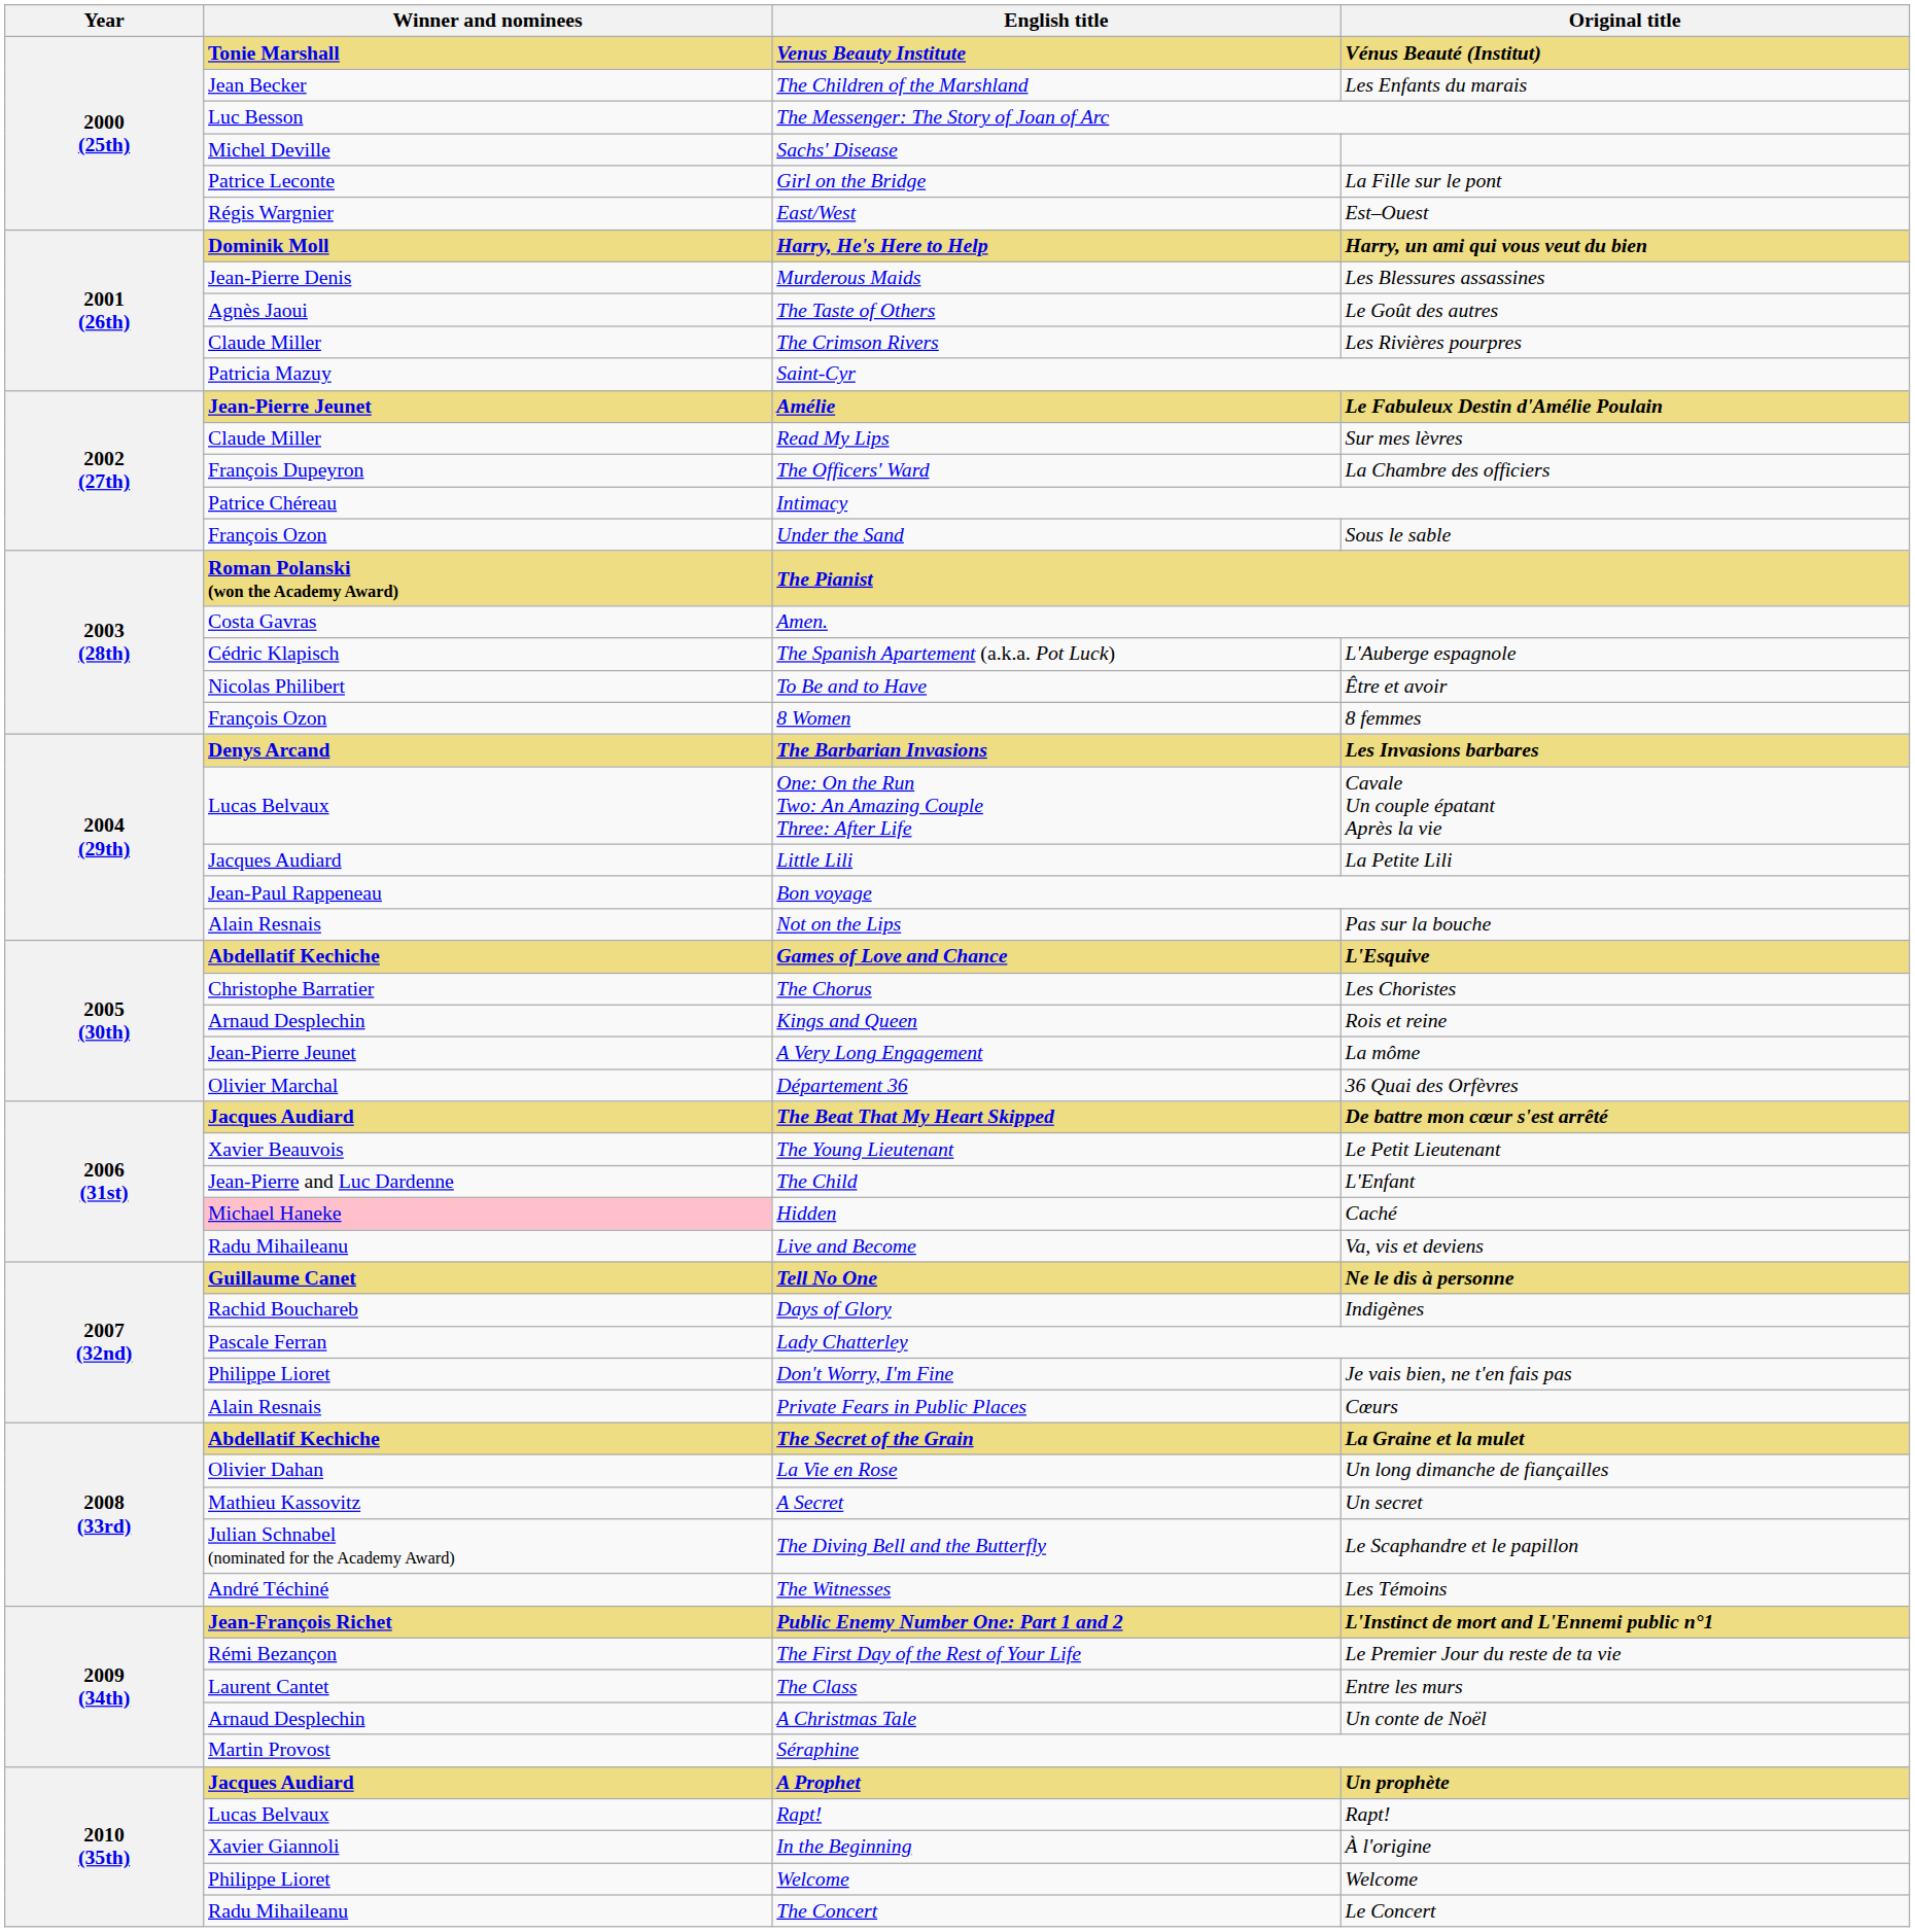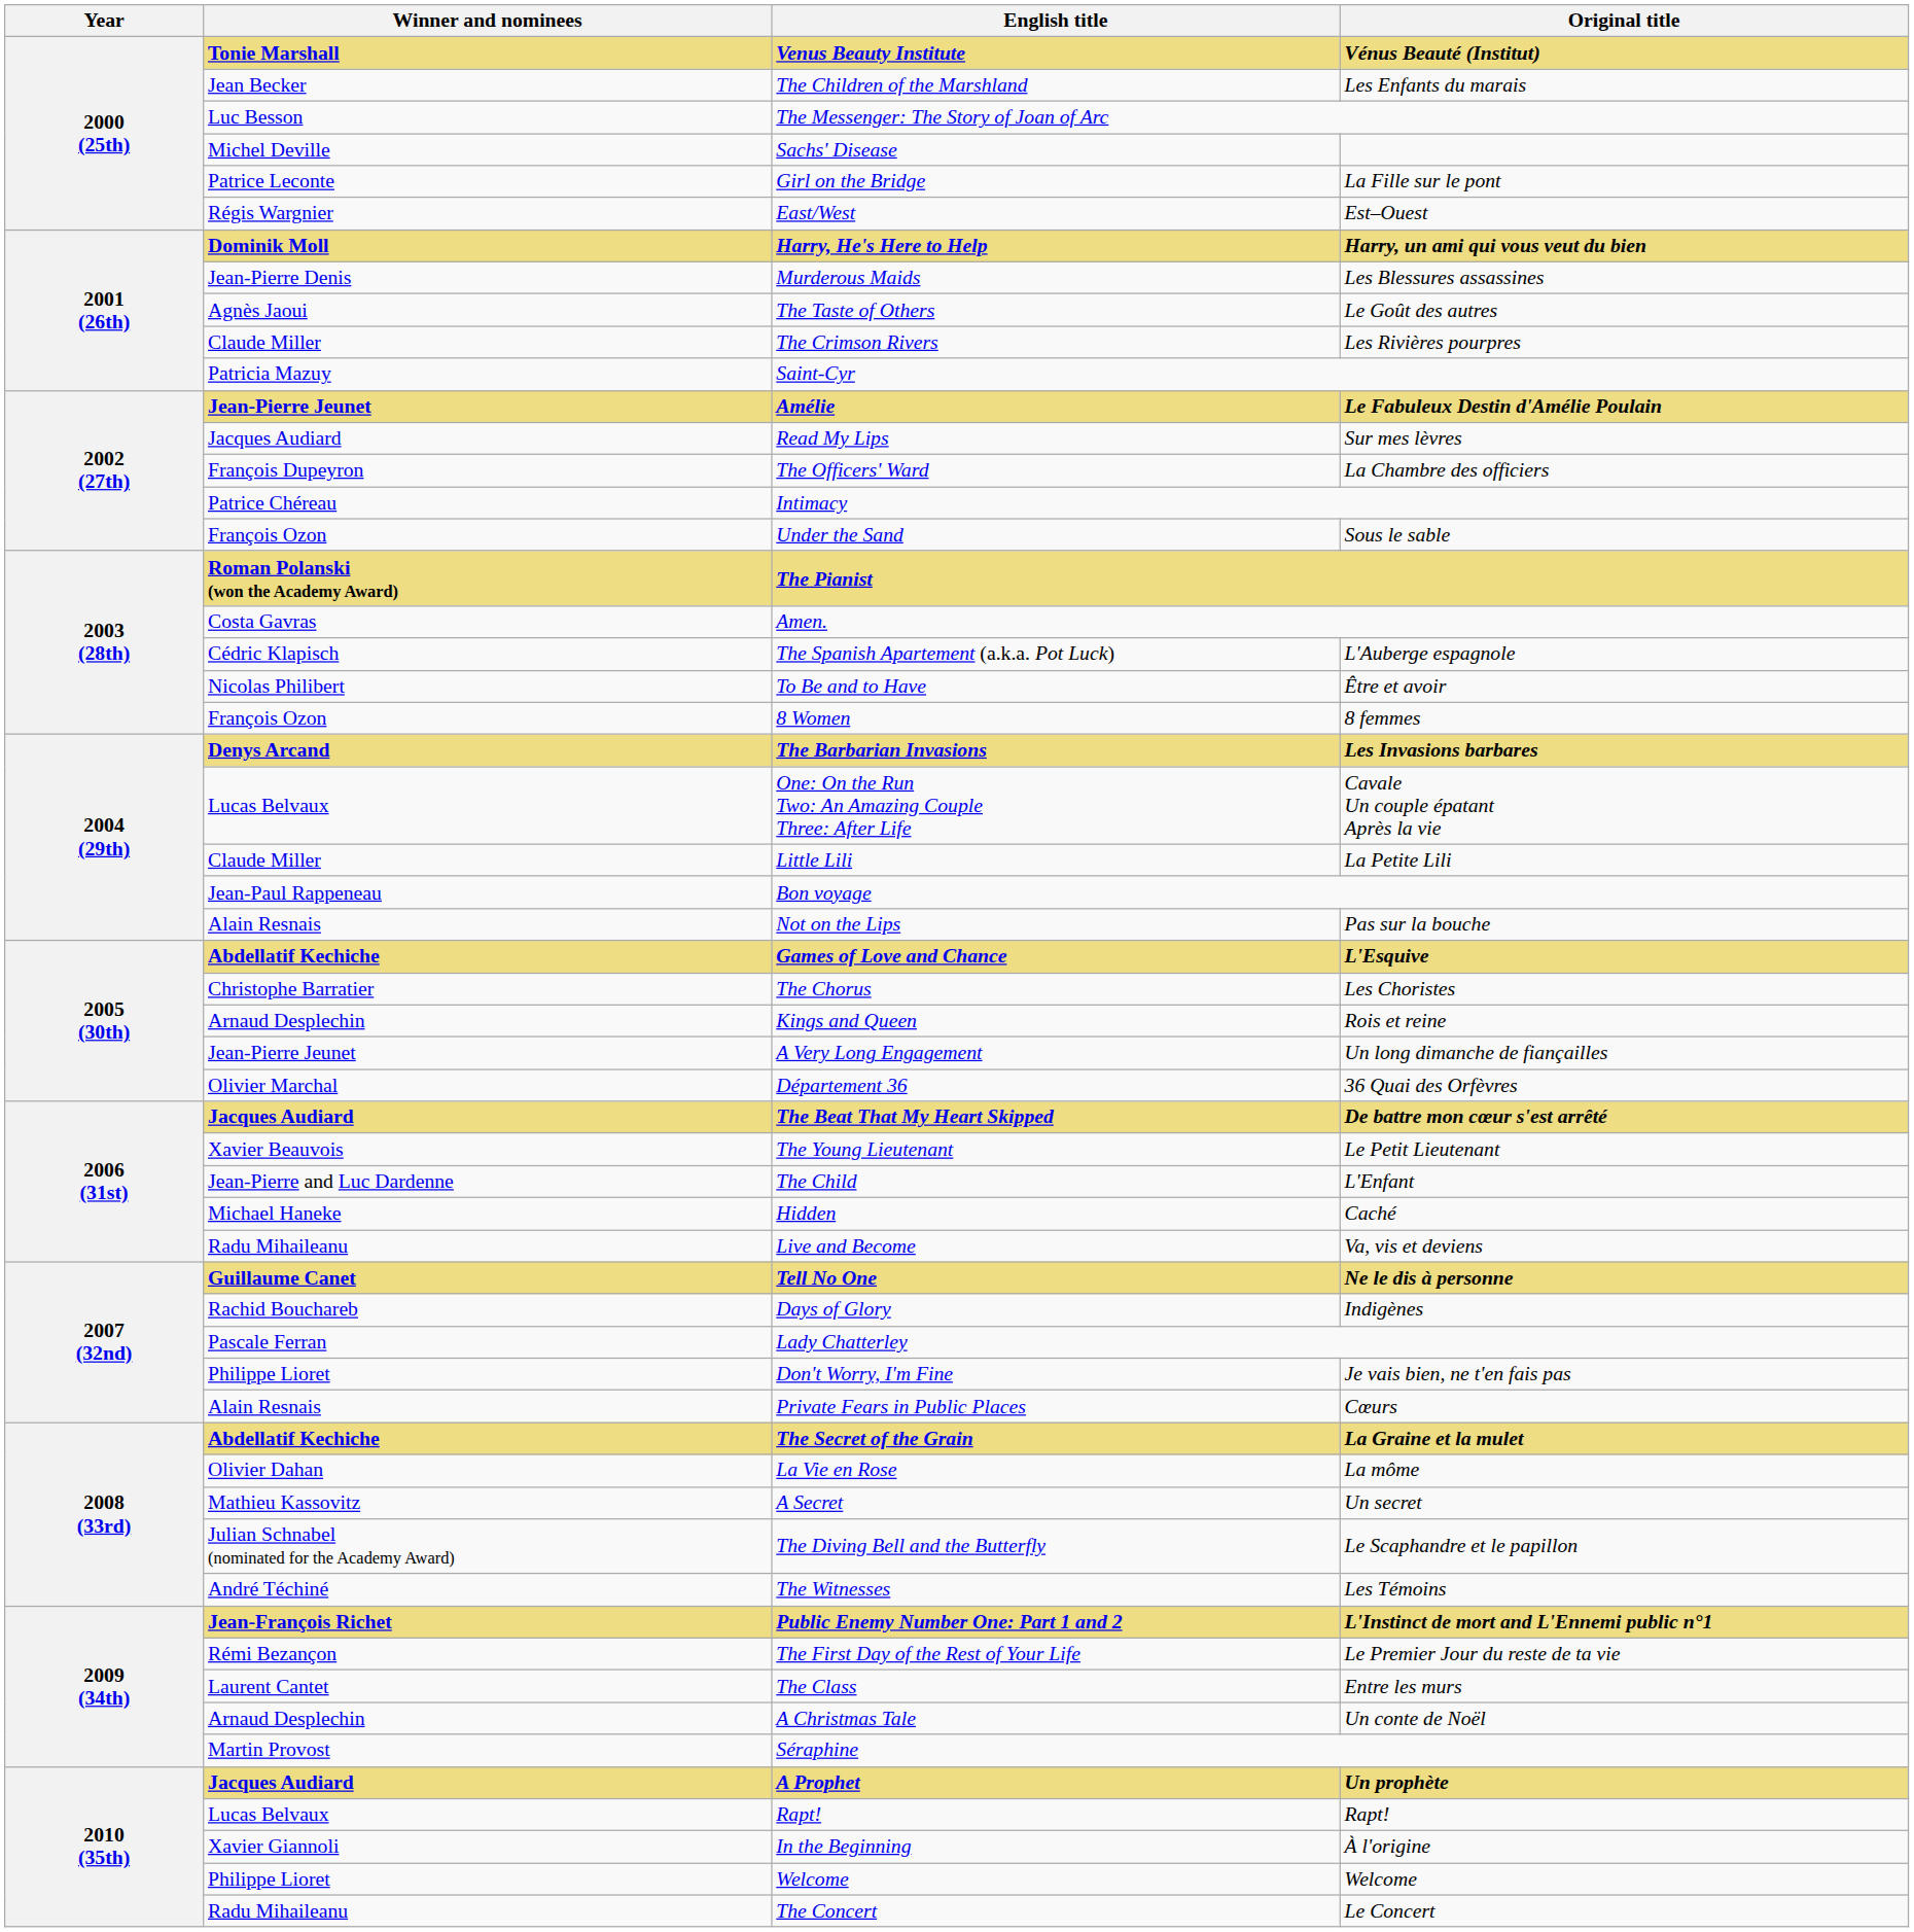 <table class="wikitable" width="95%" cellpadding="5">
 <tr>
 <th width="100">Year</th>
 <th width="300">Winner and nominees</th>
 <th width="300">English title</th>
 <th width="300">Original title</th>
 </tr>
 <tr>
 <th rowspan="6" style="text-align:center;">2000<br><a href='#'>(25th)</a></th>
 <td style="background:#eedd82;"><strong><a href='#'>Tonie Marshall</a></strong></td>
 <td style="background:#eedd82;"><strong><em><a href='#'>Venus Beauty Institute</a></em></strong></td>
 <td style="background:#eedd82;"><strong><em>Vénus Beauté (Institut)</em></strong></td>
 </tr>
 <tr>
 <td><a href='#'>Jean Becker</a></td>
 <td><em><a href='#'>The Children of the Marshland</a></em></td>
 <td><em>Les Enfants du marais</em></td>
 </tr>
 <tr>
 <td><a href='#'>Luc Besson</a></td>
 <td colspan="2"><em><a href='#'>The Messenger: The Story of Joan of Arc</a></em></td>
 </tr>
 <tr>
 <td><a href='#'>Michel Deville</a></td>
 <td><em><a href='#'>Sachs' Disease</a></em></td>
 <td></td>
 </tr>
 <tr>
 <td><a href='#'>Patrice Leconte</a></td>
 <td><em><a href='#'>Girl on the Bridge</a></em></td>
 <td><em>La Fille sur le pont</em></td>
 </tr>
 <tr>
 <td><a href='#'>Régis Wargnier</a></td>
 <td><em><a href='#'>East/West</a></em></td>
 <td><em>Est–Ouest</em></td>
 </tr>
 <tr>
 <th rowspan="5" style="text-align:center;">2001<br><a href='#'>(26th)</a></th>
 <td style="background:#eedd82;"><strong><a href='#'>Dominik Moll</a></strong></td>
 <td style="background:#eedd82;"><strong><em><a href='#'>Harry, He's Here to Help</a></em></strong></td>
 <td style="background:#eedd82;"><strong><em>Harry, un ami qui vous veut du bien</em></strong></td>
 </tr>
 <tr>
 <td><a href='#'>Jean-Pierre Denis</a></td>
 <td><em><a href='#'>Murderous Maids</a></em></td>
 <td><em>Les Blessures assassines</em></td>
 </tr>
 <tr>
 <td><a href='#'>Agnès Jaoui</a></td>
 <td><em><a href='#'>The Taste of Others</a></em></td>
 <td><em>Le Goût des autres</em></td>
 </tr>
 <tr>
 <td><a href='#'>Claude Miller</a></td>
 <td><em><a href='#'>The Crimson Rivers</a></em></td>
 <td><em>Les Rivières pourpres</em></td>
 </tr>
 <tr>
 <td><a href='#'>Patricia Mazuy</a></td>
 <td colspan="2"><em><a href='#'>Saint-Cyr</a></em></td>
 </tr>
 <tr>
 <th rowspan="5" style="text-align:center;">2002<br><a href='#'>(27th)</a></th>
 <td style="background:#eedd82;"><strong><a href='#'>Jean-Pierre Jeunet</a></strong></td>
 <td style="background:#eedd82;"><strong><em><a href='#'>Amélie</a></em></strong></td>
 <td style="background:#eedd82;"><strong><em>Le Fabuleux Destin d'Amélie Poulain</em></strong></td>
 </tr>
 <tr>
-<td><a href='#'>Claude Miller</a></td>
+<td><a href='#'>Jacques Audiard</a></td>
 <td><em><a href='#'>Read My Lips</a></em></td>
 <td><em>Sur mes lèvres</em></td>
 </tr>
 <tr>
 <td><a href='#'>François Dupeyron</a></td>
 <td><em><a href='#'>The Officers' Ward</a></em></td>
 <td><em>La Chambre des officiers</em></td>
 </tr>
 <tr>
 <td><a href='#'>Patrice Chéreau</a></td>
 <td colspan="2"><em><a href='#'>Intimacy</a></em></td>
 </tr>
 <tr>
 <td><a href='#'>François Ozon</a></td>
 <td><em><a href='#'>Under the Sand</a></em></td>
 <td><em>Sous le sable</em></td>
 </tr>
 <tr>
 <th rowspan="5" style="text-align:center;">2003<br><a href='#'>(28th)</a></th>
 <td style="background:#eedd82;"><strong><a href='#'>Roman Polanski</a><br><small>(won the Academy Award)</small></strong></td>
 <td colspan="2" style="background:#eedd82;"><strong><em><a href='#'>The Pianist</a></em></strong></td>
 </tr>
 <tr>
 <td><a href='#'>Costa Gavras</a></td>
 <td colspan="2"><em><a href='#'>Amen.</a></em></td>
 </tr>
 <tr>
 <td><a href='#'>Cédric Klapisch</a></td>
 <td><em><a href='#'>The Spanish Apartement</a></em> (a.k.a. <em>Pot Luck</em>)</td>
 <td><em>L'Auberge espagnole</em></td>
 </tr>
 <tr>
 <td><a href='#'>Nicolas Philibert</a></td>
 <td><em><a href='#'>To Be and to Have</a></em></td>
 <td><em>Être et avoir</em></td>
 </tr>
 <tr>
 <td><a href='#'>François Ozon</a></td>
 <td><em><a href='#'>8 Women</a></em></td>
 <td><em>8 femmes</em></td>
 </tr>
 <tr>
 <th rowspan="5" style="text-align:center;">2004<br><a href='#'>(29th)</a></th>
 <td style="background:#eedd82;"><strong><a href='#'>Denys Arcand</a></strong></td>
 <td style="background:#eedd82;"><strong><em><a href='#'>The Barbarian Invasions</a></em></strong></td>
 <td style="background:#eedd82;"><strong><em>Les Invasions barbares</em></strong></td>
 </tr>
 <tr>
 <td><a href='#'>Lucas Belvaux</a></td>
 <td><em><a href='#'>One: On the Run</a></em><br><em><a href='#'>Two: An Amazing Couple</a></em><br><em><a href='#'>Three: After Life</a></em></td>
 <td><em>Cavale</em><br><em>Un couple épatant</em><br><em>Après la vie</em></td>
 </tr>
 <tr>
-<td><a href='#'>Jacques Audiard</a></td>
+<td><a href='#'>Claude Miller</a></td>
 <td><em><a href='#'>Little Lili</a></em></td>
 <td><em>La Petite Lili</em></td>
 </tr>
 <tr>
 <td><a href='#'>Jean-Paul Rappeneau</a></td>
 <td colspan="2"><em><a href='#'>Bon voyage</a></em></td>
 </tr>
 <tr>
 <td><a href='#'>Alain Resnais</a></td>
 <td><em><a href='#'>Not on the Lips</a></em></td>
 <td><em>Pas sur la bouche</em></td>
 </tr>
 <tr>
 <th rowspan="5" style="text-align:center;">2005<br><a href='#'>(30th)</a></th>
 <td style="background:#eedd82;"><strong><a href='#'>Abdellatif Kechiche</a></strong></td>
 <td style="background:#eedd82;"><strong><em><a href='#'>Games of Love and Chance</a></em></strong></td>
 <td style="background:#eedd82;"><strong><em>L'Esquive</em></strong></td>
 </tr>
 <tr>
 <td><a href='#'>Christophe Barratier</a></td>
 <td><em><a href='#'>The Chorus</a></em></td>
 <td><em>Les Choristes</em></td>
 </tr>
 <tr>
 <td><a href='#'>Arnaud Desplechin</a></td>
 <td><em><a href='#'>Kings and Queen</a></em></td>
 <td><em>Rois et reine</em></td>
 </tr>
 <tr>
 <td><a href='#'>Jean-Pierre Jeunet</a></td>
 <td><em><a href='#'>A Very Long Engagement</a></em></td>
-<td><em>La môme</em></td>
+<td><em>Un long dimanche de fiançailles</em></td>
 </tr>
 <tr>
 <td><a href='#'>Olivier Marchal</a></td>
 <td><em><a href='#'>Département 36</a></em></td>
 <td><em>36 Quai des Orfèvres</em></td>
 </tr>
 <tr>
 <th rowspan="5" style="text-align:center;">2006<br><a href='#'>(31st)</a></th>
 <td style="background:#eedd82;"><strong><a href='#'>Jacques Audiard</a></strong></td>
 <td style="background:#eedd82;"><strong><em><a href='#'>The Beat That My Heart Skipped</a></em></strong></td>
 <td style="background:#eedd82;"><strong><em>De battre mon cœur s'est arrêté</em></strong></td>
 </tr>
 <tr>
 <td><a href='#'>Xavier Beauvois</a></td>
 <td><em><a href='#'>The Young Lieutenant</a></em></td>
 <td><em>Le Petit Lieutenant</em></td>
 </tr>
 <tr>
 <td><a href='#'>Jean-Pierre</a> and <a href='#'>Luc Dardenne</a></td>
 <td><em><a href='#'>The Child</a></em></td>
 <td><em>L'Enfant</em></td>
 </tr>
 <tr>
-<td style="background: pink;"><a href='#'>Michael Haneke</a></td>
+<td><a href='#'>Michael Haneke</a></td>
 <td><em><a href='#'>Hidden</a></em></td>
 <td><em>Caché</em></td>
 </tr>
 <tr>
 <td><a href='#'>Radu Mihaileanu</a></td>
 <td><em><a href='#'>Live and Become</a></em></td>
 <td><em>Va, vis et deviens</em></td>
 </tr>
 <tr>
 <th rowspan="5" style="text-align:center;">2007<br><a href='#'>(32nd)</a></th>
 <td style="background:#eedd82;"><strong><a href='#'>Guillaume Canet</a></strong></td>
 <td style="background:#eedd82;"><strong><em><a href='#'>Tell No One</a></em></strong></td>
 <td style="background:#eedd82;"><strong><em>Ne le dis à personne</em></strong></td>
 </tr>
 <tr>
 <td><a href='#'>Rachid Bouchareb</a></td>
 <td><em><a href='#'>Days of Glory</a></em></td>
 <td><em>Indigènes</em></td>
 </tr>
 <tr>
 <td><a href='#'>Pascale Ferran</a></td>
 <td colspan="2"><em><a href='#'>Lady Chatterley</a></em></td>
 </tr>
 <tr>
 <td><a href='#'>Philippe Lioret</a></td>
 <td><em><a href='#'>Don't Worry, I'm Fine</a></em></td>
 <td><em>Je vais bien, ne t'en fais pas</em></td>
 </tr>
 <tr>
 <td><a href='#'>Alain Resnais</a></td>
 <td><em><a href='#'>Private Fears in Public Places</a></em></td>
 <td><em>Cœurs</em></td>
 </tr>
 <tr>
 <th rowspan="5" style="text-align:center;">2008<br><a href='#'>(33rd)</a></th>
 <td style="background:#eedd82;"><strong><a href='#'>Abdellatif Kechiche</a></strong></td>
 <td style="background:#eedd82;"><strong><em><a href='#'>The Secret of the Grain</a></em></strong></td>
 <td style="background:#eedd82;"><strong><em>La Graine et la mulet</em></strong></td>
 </tr>
 <tr>
 <td><a href='#'>Olivier Dahan</a></td>
 <td><em><a href='#'>La Vie en Rose</a></em></td>
-<td><em>Un long dimanche de fiançailles</em></td>
+<td><em>La môme</em></td>
 </tr>
 <tr>
 <td><a href='#'>Mathieu Kassovitz</a></td>
 <td><em><a href='#'>A Secret</a></em></td>
 <td><em>Un secret</em></td>
 </tr>
 <tr>
 <td><a href='#'>Julian Schnabel</a><br><small>(nominated for the Academy Award)</small></td>
 <td><em><a href='#'>The Diving Bell and the Butterfly</a></em></td>
 <td><em>Le Scaphandre et le papillon</em></td>
 </tr>
 <tr>
 <td><a href='#'>André Téchiné</a></td>
 <td><em><a href='#'>The Witnesses</a></em></td>
 <td><em>Les Témoins</em></td>
 </tr>
 <tr>
 <th rowspan="5" style="text-align:center;">2009<br><a href='#'>(34th)</a></th>
 <td style="background:#eedd82;"><strong><a href='#'>Jean-François Richet</a></strong></td>
 <td style="background:#eedd82;"><strong><em><a href='#'>Public Enemy Number One: Part 1 and 2</a></em></strong></td>
 <td style="background:#eedd82;"><strong><em>L'Instinct de mort<em> and </em>L'Ennemi public n°1</em></strong></td>
 </tr>
 <tr>
 <td><a href='#'>Rémi Bezançon</a></td>
 <td><em><a href='#'>The First Day of the Rest of Your Life</a></em></td>
 <td><em>Le Premier Jour du reste de ta vie</em></td>
 </tr>
 <tr>
 <td><a href='#'>Laurent Cantet</a></td>
 <td><em><a href='#'>The Class</a></em></td>
 <td><em>Entre les murs</em></td>
 </tr>
 <tr>
 <td><a href='#'>Arnaud Desplechin</a></td>
 <td><em><a href='#'>A Christmas Tale</a></em></td>
 <td><em>Un conte de Noël</em></td>
 </tr>
 <tr>
 <td><a href='#'>Martin Provost</a></td>
 <td colspan="2"><em><a href='#'>Séraphine</a></em></td>
 </tr>
 <tr>
 <th rowspan="5" style="text-align:center;">2010<br><a href='#'>(35th)</a></th>
 <td style="background:#eedd82;"><strong><a href='#'>Jacques Audiard</a></strong></td>
 <td style="background:#eedd82;"><strong><em><a href='#'>A Prophet</a></em></strong></td>
 <td style="background:#eedd82;"><strong><em>Un prophète</em></strong></td>
 </tr>
 <tr>
 <td><a href='#'>Lucas Belvaux</a></td>
 <td><em><a href='#'>Rapt!</a></em></td>
 <td><em>Rapt!</em></td>
 </tr>
 <tr>
 <td><a href='#'>Xavier Giannoli</a></td>
 <td><em><a href='#'>In the Beginning</a></em></td>
 <td><em>À l'origine</em></td>
 </tr>
 <tr>
 <td><a href='#'>Philippe Lioret</a></td>
 <td><em><a href='#'>Welcome</a></em></td>
 <td><em>Welcome</em></td>
 </tr>
 <tr>
 <td><a href='#'>Radu Mihaileanu</a></td>
 <td><em><a href='#'>The Concert</a></em></td>
 <td><em>Le Concert</em></td>
 </tr>
 </table>
